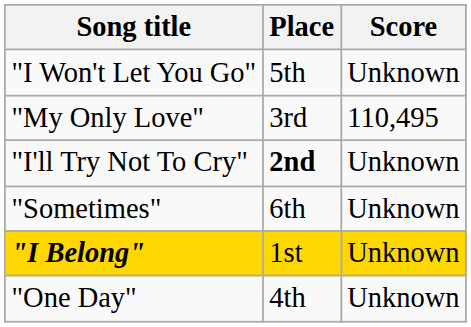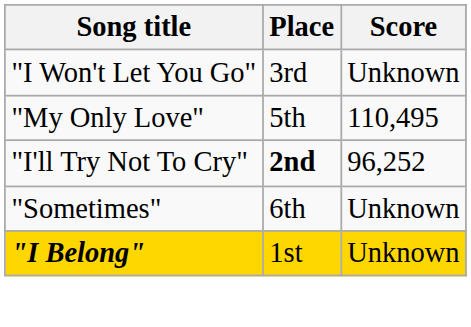 <table class="sortable wikitable">
 <tr>
 <th>Song title</th>
 <th>Place</th>
 <th>Score</th>
 </tr>
 <tr>
 <td>"I Won't Let You Go"</td>
-<td>5th</td>
+<td>3rd</td>
 <td>Unknown</td>
 </tr>
 <tr>
 <td>"My Only Love"</td>
-<td>3rd</td>
+<td>5th</td>
 <td>110,495</td>
 </tr>
 <tr>
 <td>"I'll Try Not To Cry"</td>
 <td><strong>2nd</strong></td>
-<td>Unknown</td>
+<td>96,252</td>
 </tr>
 <tr>
 <td>"Sometimes"</td>
 <td>6th</td>
 <td>Unknown</td>
 </tr>
 <tr style="background:gold;">
 <td><strong><em>"I Belong"</em></strong></td>
 <td>1st</td>
 <td>Unknown</td>
 </tr>
-<tr>
-<td>"One Day"</td>
-<td>4th</td>
-<td>Unknown</td>
-</tr>
 </table>
